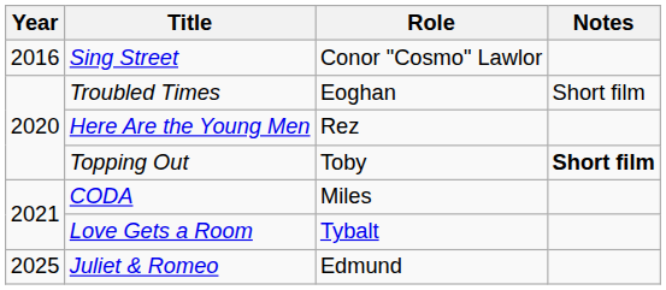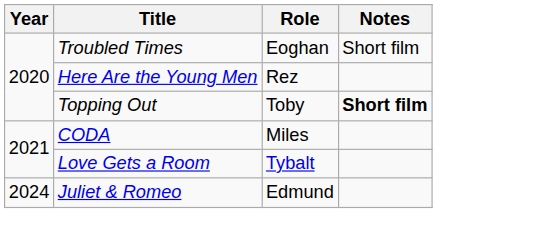 <table class="wikitable sortable">
 <tr>
 <th>Year</th>
 <th>Title</th>
 <th>Role</th>
 <th class="unsortable">Notes</th>
-</tr>
-<tr>
-<td>2016</td>
-<td><em><a href='#'>Sing Street</a></em></td>
-<td>Conor "Cosmo" Lawlor</td>
-<td></td>
 </tr>
 <tr>
 <td rowspan="3">2020</td>
 <td><em>Troubled Times</em></td>
 <td>Eoghan</td>
 <td>Short film</td>
 </tr>
 <tr>
 <td><em><a href='#'>Here Are the Young Men</a></em></td>
 <td>Rez</td>
 <td></td>
 </tr>
 <tr>
 <td><em>Topping Out</em></td>
 <td>Toby</td>
 <td><strong>Short film</strong></td>
 </tr>
 <tr>
 <td rowspan="2">2021</td>
 <td><em><a href='#'>CODA</a></em></td>
 <td>Miles</td>
 <td></td>
 </tr>
 <tr>
 <td><em><a href='#'>Love Gets a Room</a></em></td>
 <td><a href='#'>Tybalt</a></td>
 <td></td>
 </tr>
 <tr>
-<td>2025</td>
+<td>2024</td>
 <td><em><a href='#'>Juliet & Romeo</a></em></td>
 <td>Edmund</td>
 <td></td>
 </tr>
 </table>
